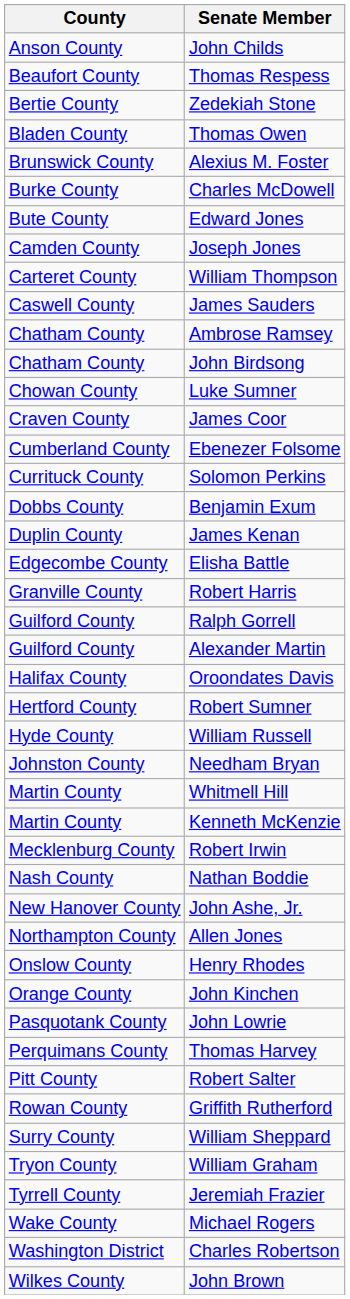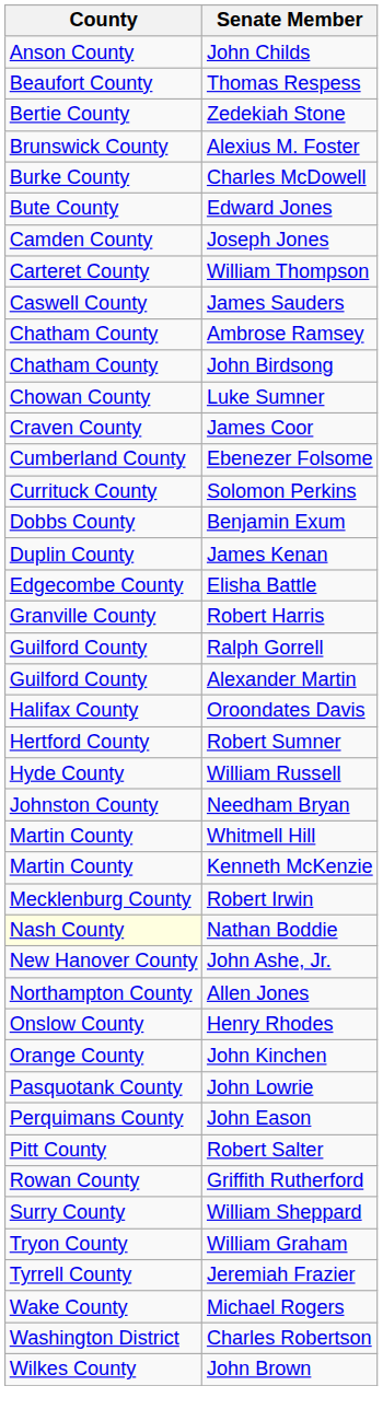 <table class="wikitable sortable">
 <tr>
 <th>County</th>
 <th>Senate Member</th>
 </tr>
 <tr>
 <td><a href='#'>Anson County</a></td>
 <td data-sort-value="Childs, John"><a href='#'>John Childs</a></td>
 </tr>
 <tr>
 <td><a href='#'>Beaufort County</a></td>
 <td data-sort-value="Respess, Thomas"><a href='#'>Thomas Respess</a></td>
 </tr>
 <tr>
 <td><a href='#'>Bertie County</a></td>
 <td data-sort-value="Stone, Zedekiah"><a href='#'>Zedekiah Stone</a></td>
-</tr>
-<tr>
-<td><a href='#'>Bladen County</a></td>
-<td data-sort-value="Owen, Thomas"><a href='#'>Thomas Owen</a></td>
 </tr>
 <tr>
 <td><a href='#'>Brunswick County</a></td>
 <td data-sort-value="Foster, Alexius M."><a href='#'>Alexius M. Foster</a></td>
 </tr>
 <tr>
 <td><a href='#'>Burke County</a></td>
 <td data-sort-value="McDowell, Charles"><a href='#'>Charles McDowell</a></td>
 </tr>
 <tr>
 <td><a href='#'>Bute County</a></td>
 <td data-sort-value="Jones, Edward"><a href='#'>Edward Jones</a></td>
 </tr>
 <tr>
 <td><a href='#'>Camden County</a></td>
 <td data-sort-value="Jones, Joseph"><a href='#'>Joseph Jones</a></td>
 </tr>
 <tr>
 <td><a href='#'>Carteret County</a></td>
 <td data-sort-value="Thompson, William"><a href='#'>William Thompson</a></td>
 </tr>
 <tr>
 <td><a href='#'>Caswell County</a></td>
 <td data-sort-value="Saunders, James"><a href='#'>James Sauders</a></td>
 </tr>
 <tr>
 <td><a href='#'>Chatham County</a></td>
 <td data-sort-value="Ramsey, Ambrose"><a href='#'>Ambrose Ramsey</a></td>
 </tr>
 <tr>
 <td><a href='#'>Chatham County</a></td>
 <td data-sort-value="Birdsong, John"><a href='#'>John Birdsong</a></td>
 </tr>
 <tr>
 <td><a href='#'>Chowan County</a></td>
 <td data-sort-value="Sumner, Luke"><a href='#'>Luke Sumner</a></td>
 </tr>
 <tr>
 <td><a href='#'>Craven County</a></td>
 <td data-sort-value="Coor, James"><a href='#'>James Coor</a></td>
 </tr>
 <tr>
 <td><a href='#'>Cumberland County</a></td>
 <td data-sort-value="Folsome, Ebenezer"><a href='#'>Ebenezer Folsome</a></td>
 </tr>
 <tr>
 <td><a href='#'>Currituck County</a></td>
 <td data-sort-value="Perkins, Solomon"><a href='#'>Solomon Perkins</a></td>
 </tr>
 <tr>
 <td><a href='#'>Dobbs County</a></td>
 <td data-sort-value="Exum, Benjamin"><a href='#'>Benjamin Exum</a></td>
 </tr>
 <tr>
 <td><a href='#'>Duplin County</a></td>
 <td data-sort-value="Kenan, James"><a href='#'>James Kenan</a></td>
 </tr>
 <tr>
 <td><a href='#'>Edgecombe County</a></td>
 <td data-sort-value="Battle, Elisha"><a href='#'>Elisha Battle</a></td>
 </tr>
 <tr>
 <td><a href='#'>Granville County</a></td>
 <td data-sort-value="Harris, Robert"><a href='#'>Robert Harris</a></td>
 </tr>
 <tr>
 <td><a href='#'>Guilford County</a></td>
 <td data-sort-value="Gorrell, Ralph"><a href='#'>Ralph Gorrell</a></td>
 </tr>
 <tr>
 <td><a href='#'>Guilford County</a></td>
 <td data-sort-value="Martin, Alexander"><a href='#'>Alexander Martin</a></td>
 </tr>
 <tr>
 <td><a href='#'>Halifax County</a></td>
 <td data-sort-value="Davis, Oroondates"><a href='#'>Oroondates Davis</a></td>
 </tr>
 <tr>
 <td><a href='#'>Hertford County</a></td>
 <td data-sort-value="Summer, Robert"><a href='#'>Robert Sumner</a></td>
 </tr>
 <tr>
 <td><a href='#'>Hyde County</a></td>
 <td data-sort-value="Russell, William"><a href='#'>William Russell</a></td>
 </tr>
 <tr>
 <td><a href='#'>Johnston County</a></td>
 <td data-sort-value="Bryan, Needham"><a href='#'>Needham Bryan</a></td>
 </tr>
 <tr>
 <td><a href='#'>Martin County</a></td>
 <td data-sort-value="Hill, Whitmell"><a href='#'>Whitmell Hill</a></td>
 </tr>
 <tr>
 <td><a href='#'>Martin County</a></td>
 <td data-sort-value="McKenzie, Kenneth"><a href='#'>Kenneth McKenzie</a></td>
 </tr>
 <tr>
 <td><a href='#'>Mecklenburg County</a></td>
 <td data-sort-value="Irwin, Robert"><a href='#'>Robert Irwin</a></td>
 </tr>
 <tr>
-<td><a href='#'>Nash County</a></td>
+<td style="background: lightyellow;"><a href='#'>Nash County</a></td>
 <td data-sort-value="Boddie, Nathan"><a href='#'>Nathan Boddie</a></td>
 </tr>
 <tr>
 <td><a href='#'>New Hanover County</a></td>
 <td data-sort-value="Ashe, John, Jr."><a href='#'>John Ashe, Jr.</a></td>
 </tr>
 <tr>
 <td><a href='#'>Northampton County</a></td>
 <td data-sort-value="Jones, Allen"><a href='#'>Allen Jones</a></td>
 </tr>
 <tr>
 <td><a href='#'>Onslow County</a></td>
 <td data-sort-value="Rhodes, Henry"><a href='#'>Henry Rhodes</a></td>
 </tr>
 <tr>
 <td><a href='#'>Orange County</a></td>
 <td data-sort-value="Kinchen, John"><a href='#'>John Kinchen</a></td>
 </tr>
 <tr>
 <td><a href='#'>Pasquotank County</a></td>
 <td data-sort-value="Lowrie, John"><a href='#'>John Lowrie</a></td>
 </tr>
 <tr>
 <td><a href='#'>Perquimans County</a></td>
-<td data-sort-value="Harvey, Thomas"><a href='#'>Thomas Harvey</a></td>
+<td data-sort-value="Eason, John"><a href='#'>John Eason</a></td>
 </tr>
 <tr>
 <td><a href='#'>Pitt County</a></td>
 <td data-sort-value="Salter, Robert"><a href='#'>Robert Salter</a></td>
 </tr>
 <tr>
 <td><a href='#'>Rowan County</a></td>
 <td data-sort-value="Rutherford, Griffith"><a href='#'>Griffith Rutherford</a></td>
 </tr>
 <tr>
 <td><a href='#'>Surry County</a></td>
 <td data-sort-value="Sheppard, William"><a href='#'>William Sheppard</a></td>
 </tr>
 <tr>
 <td><a href='#'>Tryon County</a></td>
 <td data-sort-value="Graham, William"><a href='#'>William Graham</a></td>
 </tr>
 <tr>
 <td><a href='#'>Tyrrell County</a></td>
 <td data-sort-value="Frazier, Jeremiah"><a href='#'>Jeremiah Frazier</a></td>
 </tr>
 <tr>
 <td><a href='#'>Wake County</a></td>
 <td data-sort-value="Rogers, Michael"><a href='#'>Michael Rogers</a></td>
 </tr>
 <tr>
 <td><a href='#'>Washington District</a></td>
 <td data-sort-value="Robertson, Charles"><a href='#'>Charles Robertson</a></td>
 </tr>
 <tr>
 <td><a href='#'>Wilkes County</a></td>
 <td data-sort-value="Brown, John"><a href='#'>John Brown</a></td>
 </tr>
 </table>
